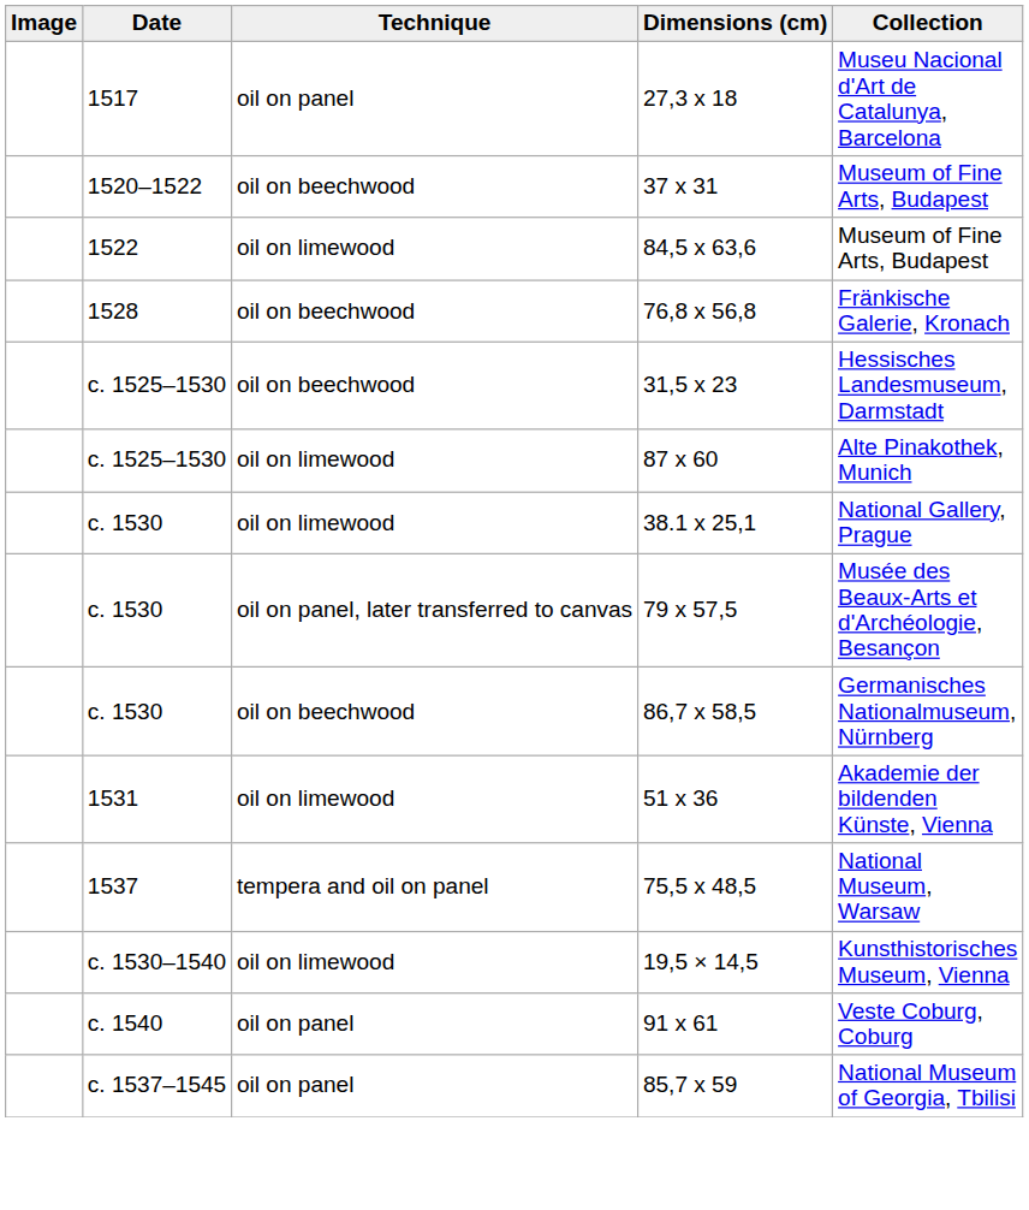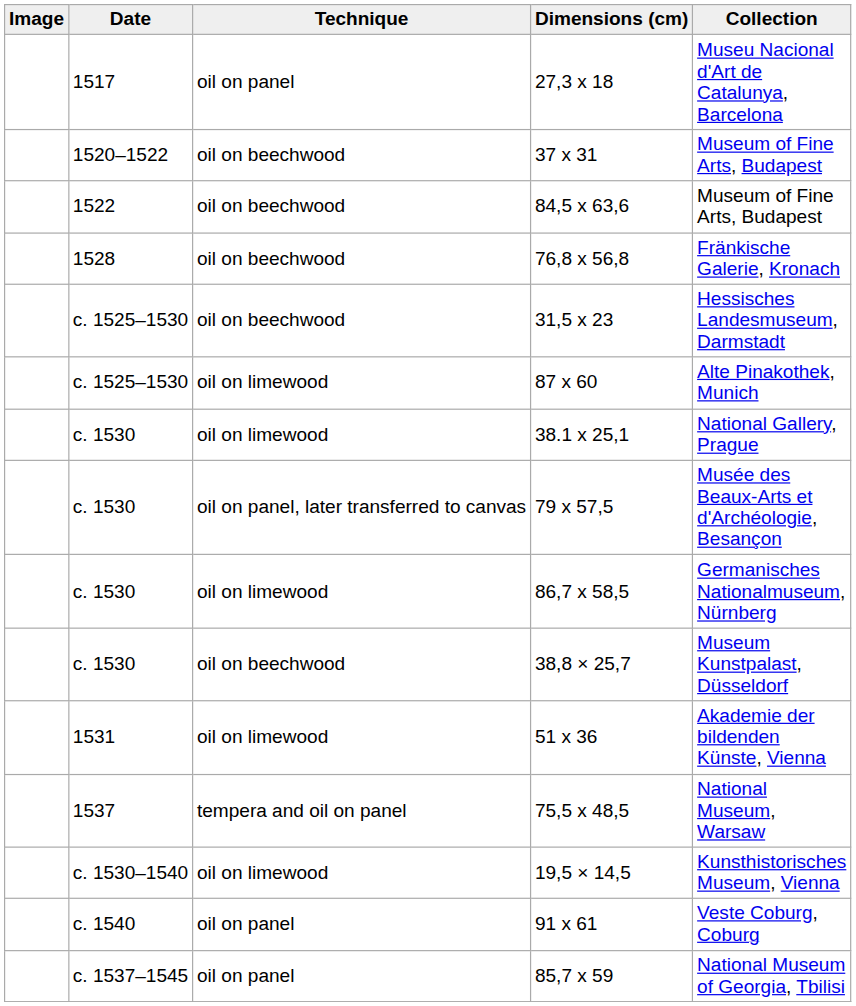 <table class="wikitable sortable" border="0" style="background:#ffffff">
 <tr>
 <th style="background:#efefef;">Image</th>
 <th style="background:#efefef;">Date</th>
 <th style="background:#efefef;">Technique</th>
 <th style="background:#efefef;">Dimensions (cm)</th>
 <th style="background:#efefef;" width=10 px>Collection</th>
 </tr>
 <tr>
 <td></td>
 <td>1517</td>
 <td>oil on panel</td>
 <td>27,3 x 18</td>
 <td><a href='#'>Museu Nacional d'Art de Catalunya</a>, <a href='#'>Barcelona</a></td>
 </tr>
 <tr>
 <td></td>
 <td>1520–1522</td>
 <td>oil on beechwood</td>
 <td>37 x 31</td>
 <td><a href='#'>Museum of Fine Arts</a>, <a href='#'>Budapest</a></td>
 </tr>
 <tr>
 <td></td>
 <td>1522</td>
-<td>oil on limewood</td>
+<td>oil on beechwood</td>
 <td>84,5 x 63,6</td>
 <td>Museum of Fine Arts, Budapest</td>
 </tr>
 <tr>
 <td></td>
 <td>1528</td>
 <td>oil on beechwood</td>
 <td>76,8 x 56,8</td>
 <td><a href='#'>Fränkische Galerie</a>, <a href='#'>Kronach</a></td>
 </tr>
 <tr>
 <td></td>
 <td>c. 1525–1530</td>
 <td>oil on beechwood</td>
 <td>31,5 x 23</td>
 <td><a href='#'>Hessisches Landesmuseum</a>, <a href='#'>Darmstadt</a></td>
 </tr>
 <tr>
 <td></td>
 <td>c. 1525–1530</td>
 <td>oil on limewood</td>
 <td>87 x 60</td>
 <td><a href='#'>Alte Pinakothek</a>, <a href='#'>Munich</a></td>
 </tr>
 <tr>
 <td></td>
 <td>c. 1530</td>
 <td>oil on limewood</td>
 <td>38.1 x 25,1</td>
 <td><a href='#'>National Gallery</a>, <a href='#'>Prague</a></td>
 </tr>
 <tr>
 <td></td>
 <td>c. 1530</td>
 <td>oil on panel, later transferred to canvas</td>
 <td>79 x 57,5</td>
 <td><a href='#'>Musée des Beaux-Arts et d'Archéologie</a>, <a href='#'>Besançon</a></td>
 </tr>
 <tr>
 <td></td>
 <td>c. 1530</td>
-<td>oil on beechwood</td>
+<td>oil on limewood</td>
 <td>86,7 x 58,5</td>
 <td><a href='#'>Germanisches Nationalmuseum</a>, <a href='#'>Nürnberg</a></td>
+</tr>
+<tr>
+<td></td>
+<td>c. 1530</td>
+<td>oil on beechwood</td>
+<td>38,8 × 25,7</td>
+<td><a href='#'>Museum Kunstpalast</a>, <a href='#'>Düsseldorf</a></td>
 </tr>
 <tr>
 <td></td>
 <td>1531</td>
 <td>oil on limewood</td>
 <td>51 x 36</td>
 <td><a href='#'>Akademie der bildenden Künste</a>, <a href='#'>Vienna</a></td>
 </tr>
 <tr>
 <td></td>
 <td>1537</td>
 <td>tempera and oil on panel</td>
 <td>75,5 x 48,5</td>
 <td><a href='#'>National Museum</a>, <a href='#'>Warsaw</a></td>
 </tr>
 <tr>
 <td></td>
 <td>c. 1530–1540</td>
 <td>oil on limewood</td>
 <td>19,5 × 14,5</td>
 <td><a href='#'>Kunsthistorisches Museum</a>, <a href='#'>Vienna</a></td>
 </tr>
 <tr>
 <td></td>
 <td>c. 1540</td>
 <td>oil on panel</td>
 <td>91 x 61</td>
 <td><a href='#'>Veste Coburg</a>, <a href='#'>Coburg</a></td>
 </tr>
 <tr>
 <td></td>
 <td>c. 1537–1545</td>
 <td>oil on panel</td>
 <td>85,7 x 59</td>
 <td><a href='#'>National Museum of Georgia</a>, <a href='#'>Tbilisi</a></td>
 </tr>
 <tr>
 </tr>
 </table>
